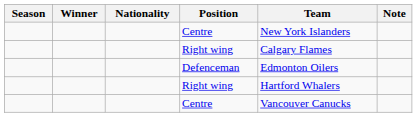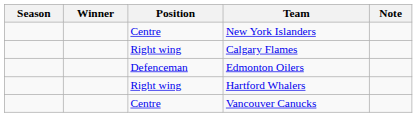 <table class="wikitable sortable" width=575px>
 <tr>
 <th>Season</th>
 <th>Winner</th>
-<th>Nationality</th>
 <th>Position</th>
 <th>Team</th>
 <th class="unsortable">Note</th>
 </tr>
 <tr>
 <td></td>
 <td></td>
-<td><br></td>
 <td><a href='#'>Centre</a></td>
 <td><a href='#'>New York Islanders</a></td>
 <td align="center"></td>
 </tr>
 <tr>
-<td></td>
 <td></td>
 <td></td>
 <td><a href='#'>Right wing</a></td>
 <td><a href='#'>Calgary Flames</a></td>
 <td align="center"></td>
 </tr>
 <tr>
 <td></td>
 <td></td>
-<td></td>
 <td><a href='#'>Defenceman</a></td>
 <td><a href='#'>Edmonton Oilers</a></td>
 <td align="center"></td>
 </tr>
 <tr>
-<td></td>
 <td></td>
 <td></td>
 <td><a href='#'>Right wing</a></td>
 <td><a href='#'>Hartford Whalers</a></td>
 <td align="center"></td>
 </tr>
 <tr>
 <td></td>
 <td></td>
-<td></td>
 <td><a href='#'>Centre</a></td>
 <td><a href='#'>Vancouver Canucks</a></td>
 <td align="center"></td>
 </tr>
 </table>
